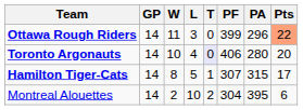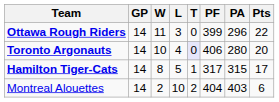 <table class="wikitable">
 <tr>
 <th>Team</th>
 <th>GP</th>
 <th>W</th>
 <th>L</th>
 <th>T</th>
 <th>PF</th>
 <th>PA</th>
 <th>Pts</th>
 </tr>
 <tr align="center">
 <td align="left"><strong><a href='#'>Ottawa Rough Riders</a></strong></td>
 <td>14</td>
 <td>11</td>
 <td>3</td>
 <td>0</td>
 <td>399</td>
 <td>296</td>
-<td style="background: lightsalmon;">22</td>
+<td>22</td>
 </tr>
 <tr align="center">
 <td align="left"><strong><a href='#'>Toronto Argonauts</a></strong></td>
 <td>14</td>
 <td>10</td>
 <td>4</td>
 <td style="background: lavender;">0</td>
 <td>406</td>
 <td>280</td>
 <td>20</td>
 </tr>
 <tr align="center">
 <td align="left"><strong><a href='#'>Hamilton Tiger-Cats</a></strong></td>
 <td>14</td>
 <td>8</td>
 <td>5</td>
 <td>1</td>
-<td>307</td>
+<td>317</td>
 <td>315</td>
 <td>17</td>
 </tr>
 <tr align="center">
 <td align="left"><a href='#'>Montreal Alouettes</a></td>
 <td>14</td>
 <td>2</td>
 <td>10</td>
 <td>2</td>
-<td>304</td>
-<td>395</td>
+<td>404</td>
+<td>403</td>
 <td>6</td>
 </tr>
 </table>
